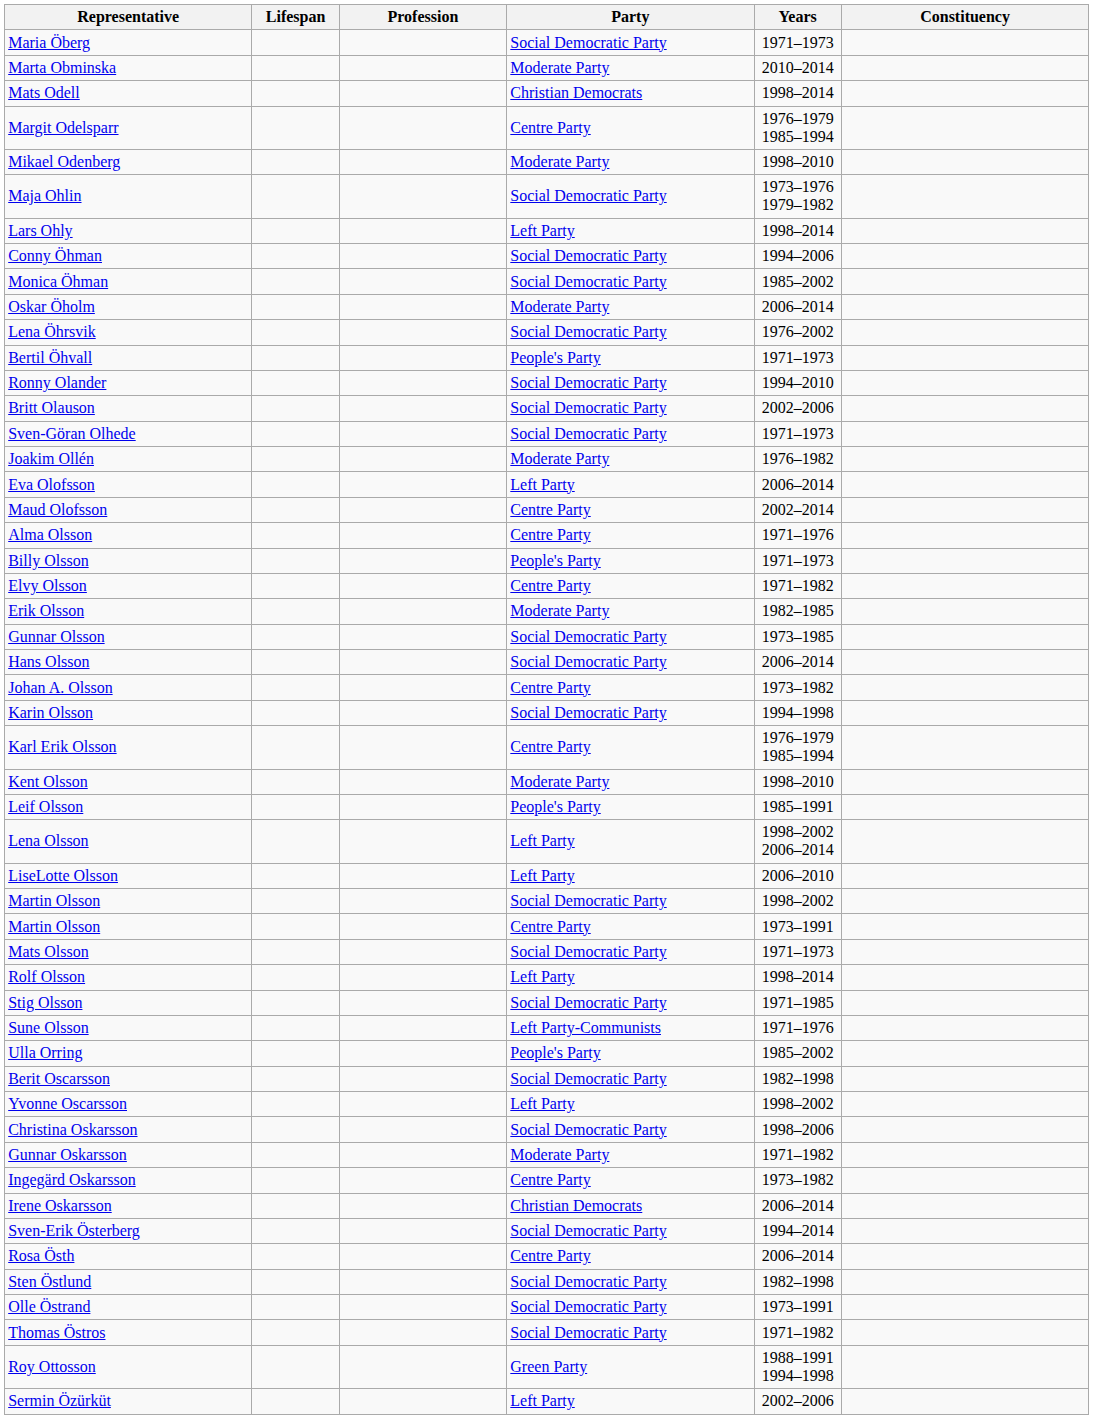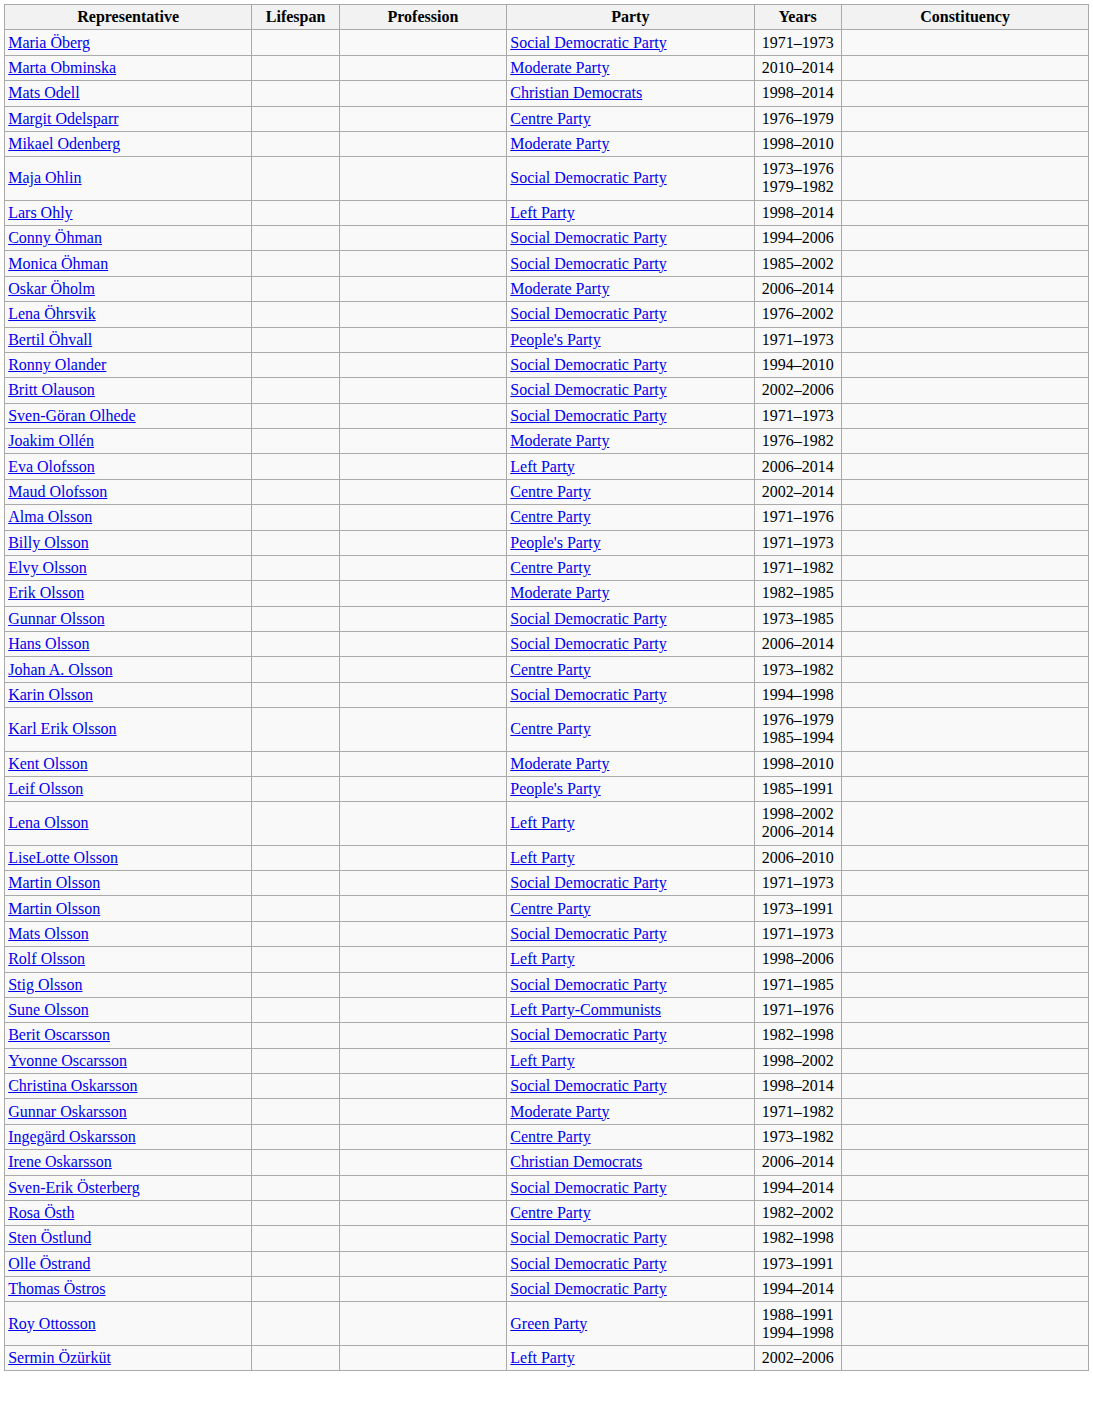 <table class="wikitable">
 <tr>
 <th style="width:15em">Representative</th>
 <th style="width:5em">Lifespan</th>
 <th style="width:10em">Profession</th>
 <th style="width:15em">Party</th>
 <th style="width:5em">Years</th>
 <th style="width:15em">Constituency</th>
 </tr>
 <tr>
 <td><a href='#'>Maria Öberg</a></td>
 <td align=center></td>
 <td></td>
 <td> <a href='#'>Social Democratic Party</a></td>
 <td align=center>1971–1973</td>
 <td></td>
 </tr>
 <tr>
 <td><a href='#'>Marta Obminska</a></td>
 <td align=center></td>
 <td></td>
 <td> <a href='#'>Moderate Party</a></td>
 <td align=center>2010–2014</td>
 <td></td>
 </tr>
 <tr>
 <td><a href='#'>Mats Odell</a></td>
 <td align=center></td>
 <td></td>
 <td> <a href='#'>Christian Democrats</a></td>
 <td align=center>1998–2014</td>
 <td></td>
 </tr>
 <tr>
 <td><a href='#'>Margit Odelsparr</a></td>
 <td align=center></td>
 <td></td>
 <td> <a href='#'>Centre Party</a></td>
-<td align=center>1976–1979<br>1985–1994</td>
+<td align=center>1976–1979</td>
 <td></td>
 </tr>
 <tr>
 <td><a href='#'>Mikael Odenberg</a></td>
 <td align=center></td>
 <td></td>
 <td> <a href='#'>Moderate Party</a></td>
 <td align=center>1998–2010</td>
 <td></td>
 </tr>
 <tr>
 <td><a href='#'>Maja Ohlin</a></td>
 <td align=center></td>
 <td></td>
 <td> <a href='#'>Social Democratic Party</a></td>
 <td align=center>1973–1976<br>1979–1982</td>
 <td></td>
 </tr>
 <tr>
 <td><a href='#'>Lars Ohly</a></td>
 <td align=center></td>
 <td></td>
 <td> <a href='#'>Left Party</a></td>
 <td align=center>1998–2014</td>
 <td></td>
 </tr>
 <tr>
 <td><a href='#'>Conny Öhman</a></td>
 <td align=center></td>
 <td></td>
 <td> <a href='#'>Social Democratic Party</a></td>
 <td align=center>1994–2006</td>
 <td></td>
 </tr>
 <tr>
 <td><a href='#'>Monica Öhman</a></td>
 <td align=center></td>
 <td></td>
 <td> <a href='#'>Social Democratic Party</a></td>
 <td align=center>1985–2002</td>
 <td></td>
 </tr>
 <tr>
 <td><a href='#'>Oskar Öholm</a></td>
 <td align=center></td>
 <td></td>
 <td> <a href='#'>Moderate Party</a></td>
 <td align=center>2006–2014</td>
 <td></td>
 </tr>
 <tr>
 <td><a href='#'>Lena Öhrsvik</a></td>
 <td align=center></td>
 <td></td>
 <td> <a href='#'>Social Democratic Party</a></td>
 <td align=center>1976–2002</td>
 <td></td>
 </tr>
 <tr>
 <td><a href='#'>Bertil Öhvall</a></td>
 <td align=center></td>
 <td></td>
 <td> <a href='#'>People's Party</a></td>
 <td align=center>1971–1973</td>
 <td></td>
 </tr>
 <tr>
 <td><a href='#'>Ronny Olander</a></td>
 <td align=center></td>
 <td></td>
 <td> <a href='#'>Social Democratic Party</a></td>
 <td align=center>1994–2010</td>
 <td></td>
 </tr>
 <tr>
 <td><a href='#'>Britt Olauson</a></td>
 <td align=center></td>
 <td></td>
 <td> <a href='#'>Social Democratic Party</a></td>
 <td align=center>2002–2006</td>
 <td></td>
 </tr>
 <tr>
 <td><a href='#'>Sven-Göran Olhede</a></td>
 <td align=center></td>
 <td></td>
 <td> <a href='#'>Social Democratic Party</a></td>
 <td align=center>1971–1973</td>
 <td></td>
 </tr>
 <tr>
 <td><a href='#'>Joakim Ollén</a></td>
 <td align=center></td>
 <td></td>
 <td> <a href='#'>Moderate Party</a></td>
 <td align=center>1976–1982</td>
 <td></td>
 </tr>
 <tr>
 <td><a href='#'>Eva Olofsson</a></td>
 <td align=center></td>
 <td></td>
 <td> <a href='#'>Left Party</a></td>
 <td align=center>2006–2014</td>
 <td></td>
 </tr>
 <tr>
 <td><a href='#'>Maud Olofsson</a></td>
 <td align=center></td>
 <td></td>
 <td> <a href='#'>Centre Party</a></td>
 <td align=center>2002–2014</td>
 <td></td>
 </tr>
 <tr>
 <td><a href='#'>Alma Olsson</a></td>
 <td align=center></td>
 <td></td>
 <td> <a href='#'>Centre Party</a></td>
 <td align=center>1971–1976</td>
 <td></td>
 </tr>
 <tr>
 <td><a href='#'>Billy Olsson</a></td>
 <td align=center></td>
 <td></td>
 <td> <a href='#'>People's Party</a></td>
 <td align=center>1971–1973</td>
 <td></td>
 </tr>
 <tr>
 <td><a href='#'>Elvy Olsson</a></td>
 <td align=center></td>
 <td></td>
 <td> <a href='#'>Centre Party</a></td>
 <td align=center>1971–1982</td>
 <td></td>
 </tr>
 <tr>
 <td><a href='#'>Erik Olsson</a></td>
 <td align=center></td>
 <td></td>
 <td> <a href='#'>Moderate Party</a></td>
 <td align=center>1982–1985</td>
 <td></td>
 </tr>
 <tr>
 <td><a href='#'>Gunnar Olsson</a></td>
 <td align=center></td>
 <td></td>
 <td> <a href='#'>Social Democratic Party</a></td>
 <td align=center>1973–1985</td>
 <td></td>
 </tr>
 <tr>
 <td><a href='#'>Hans Olsson</a></td>
 <td align=center></td>
 <td></td>
 <td> <a href='#'>Social Democratic Party</a></td>
 <td align=center>2006–2014</td>
 <td></td>
 </tr>
 <tr>
 <td><a href='#'>Johan A. Olsson</a></td>
 <td align=center></td>
 <td></td>
 <td> <a href='#'>Centre Party</a></td>
 <td align=center>1973–1982</td>
 <td></td>
 </tr>
 <tr>
 <td><a href='#'>Karin Olsson</a></td>
 <td align=center></td>
 <td></td>
 <td> <a href='#'>Social Democratic Party</a></td>
 <td align=center>1994–1998</td>
 <td></td>
 </tr>
 <tr>
 <td><a href='#'>Karl Erik Olsson</a></td>
 <td align=center></td>
 <td></td>
 <td> <a href='#'>Centre Party</a></td>
 <td align=center>1976–1979<br>1985–1994</td>
 <td></td>
 </tr>
 <tr>
 <td><a href='#'>Kent Olsson</a></td>
 <td align=center></td>
 <td></td>
 <td> <a href='#'>Moderate Party</a></td>
 <td align=center>1998–2010</td>
 <td></td>
 </tr>
 <tr>
 <td><a href='#'>Leif Olsson</a></td>
 <td align=center></td>
 <td></td>
 <td> <a href='#'>People's Party</a></td>
 <td align=center>1985–1991</td>
 <td></td>
 </tr>
 <tr>
 <td><a href='#'>Lena Olsson</a></td>
 <td align=center></td>
 <td></td>
 <td> <a href='#'>Left Party</a></td>
 <td align=center>1998–2002<br>2006–2014</td>
 <td></td>
 </tr>
 <tr>
 <td><a href='#'>LiseLotte Olsson</a></td>
 <td align=center></td>
 <td></td>
 <td> <a href='#'>Left Party</a></td>
 <td align=center>2006–2010</td>
 <td></td>
 </tr>
 <tr>
 <td><a href='#'>Martin Olsson</a></td>
 <td align=center></td>
 <td></td>
 <td> <a href='#'>Social Democratic Party</a></td>
-<td align=center>1998–2002</td>
+<td align=center>1971–1973</td>
 <td></td>
 </tr>
 <tr>
 <td><a href='#'>Martin Olsson</a></td>
 <td align=center></td>
 <td></td>
 <td> <a href='#'>Centre Party</a></td>
 <td align=center>1973–1991</td>
 <td></td>
 </tr>
 <tr>
 <td><a href='#'>Mats Olsson</a></td>
 <td align=center></td>
 <td></td>
 <td> <a href='#'>Social Democratic Party</a></td>
 <td align=center>1971–1973</td>
 <td></td>
 </tr>
 <tr>
 <td><a href='#'>Rolf Olsson</a></td>
 <td align=center></td>
 <td></td>
 <td> <a href='#'>Left Party</a></td>
-<td align=center>1998–2014</td>
+<td align=center>1998–2006</td>
 <td></td>
 </tr>
 <tr>
 <td><a href='#'>Stig Olsson</a></td>
 <td align=center></td>
 <td></td>
 <td> <a href='#'>Social Democratic Party</a></td>
 <td align=center>1971–1985</td>
 <td></td>
 </tr>
 <tr>
 <td><a href='#'>Sune Olsson</a></td>
 <td align=center></td>
 <td></td>
 <td> <a href='#'>Left Party-Communists</a></td>
 <td align=center>1971–1976</td>
-<td></td>
-</tr>
-<tr>
-<td><a href='#'>Ulla Orring</a></td>
-<td align=center></td>
-<td></td>
-<td> <a href='#'>People's Party</a></td>
-<td align=center>1985–2002</td>
 <td></td>
 </tr>
 <tr>
 <td><a href='#'>Berit Oscarsson</a></td>
 <td align=center></td>
 <td></td>
 <td> <a href='#'>Social Democratic Party</a></td>
 <td align=center>1982–1998</td>
 <td></td>
 </tr>
 <tr>
 <td><a href='#'>Yvonne Oscarsson</a></td>
 <td align=center></td>
 <td></td>
 <td> <a href='#'>Left Party</a></td>
 <td align=center>1998–2002</td>
 <td></td>
 </tr>
 <tr>
 <td><a href='#'>Christina Oskarsson</a></td>
 <td align=center></td>
 <td></td>
 <td> <a href='#'>Social Democratic Party</a></td>
-<td align=center>1998–2006</td>
+<td align=center>1998–2014</td>
 <td></td>
 </tr>
 <tr>
 <td><a href='#'>Gunnar Oskarsson</a></td>
 <td align=center></td>
 <td></td>
 <td> <a href='#'>Moderate Party</a></td>
 <td align=center>1971–1982</td>
 <td></td>
 </tr>
 <tr>
 <td><a href='#'>Ingegärd Oskarsson</a></td>
 <td align=center></td>
 <td></td>
 <td> <a href='#'>Centre Party</a></td>
 <td align=center>1973–1982</td>
 <td></td>
 </tr>
 <tr>
 <td><a href='#'>Irene Oskarsson</a></td>
 <td align=center></td>
 <td></td>
 <td> <a href='#'>Christian Democrats</a></td>
 <td align=center>2006–2014</td>
 <td></td>
 </tr>
 <tr>
 <td><a href='#'>Sven-Erik Österberg</a></td>
 <td align=center></td>
 <td></td>
 <td> <a href='#'>Social Democratic Party</a></td>
 <td align=center>1994–2014</td>
 <td></td>
 </tr>
 <tr>
 <td><a href='#'>Rosa Östh</a></td>
 <td align=center></td>
 <td></td>
 <td> <a href='#'>Centre Party</a></td>
-<td align=center>2006–2014</td>
+<td align=center>1982–2002</td>
 <td></td>
 </tr>
 <tr>
 <td><a href='#'>Sten Östlund</a></td>
 <td align=center></td>
 <td></td>
 <td> <a href='#'>Social Democratic Party</a></td>
 <td align=center>1982–1998</td>
 <td></td>
 </tr>
 <tr>
 <td><a href='#'>Olle Östrand</a></td>
 <td align=center></td>
 <td></td>
 <td> <a href='#'>Social Democratic Party</a></td>
 <td align=center>1973–1991</td>
 <td></td>
 </tr>
 <tr>
 <td><a href='#'>Thomas Östros</a></td>
 <td align=center></td>
 <td></td>
 <td> <a href='#'>Social Democratic Party</a></td>
-<td align=center>1971–1982</td>
+<td align=center>1994–2014</td>
 <td></td>
 </tr>
 <tr>
 <td><a href='#'>Roy Ottosson</a></td>
 <td align=center></td>
 <td></td>
 <td> <a href='#'>Green Party</a></td>
 <td align=center>1988–1991<br>1994–1998</td>
 <td></td>
 </tr>
 <tr>
 <td><a href='#'>Sermin Özürküt</a></td>
 <td align=center></td>
 <td></td>
 <td> <a href='#'>Left Party</a></td>
 <td align=center>2002–2006</td>
 <td></td>
 </tr>
 </table>
